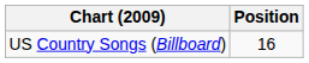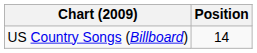 <table class="wikitable sortable">
 <tr>
 <th scope="col">Chart (2009)</th>
 <th scope="col">Position</th>
 </tr>
 <tr>
 <td>US <a href='#'>Country Songs</a> (<em><a href='#'>Billboard</a></em>)</td>
-<td align="center">16</td>
+<td align="center">14</td>
 </tr>
 </table>
